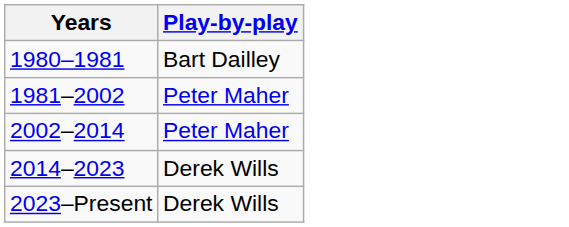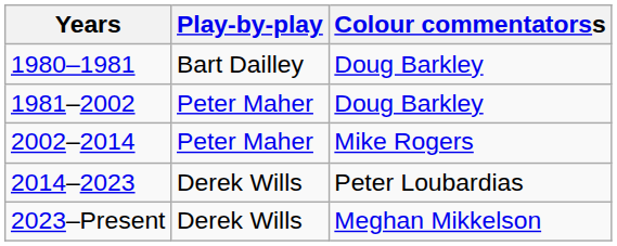 <table class="wikitable">
 <tr>
 <th>Years</th>
 <th><a href='#'>Play-by-play</a></th>
+<th><a href='#'>Colour commentators</a>s</th>
 </tr>
 <tr>
 <td><a href='#'>1980–1981</a></td>
 <td>Bart Dailley</td>
+<td><a href='#'>Doug Barkley</a></td>
 </tr>
 <tr>
 <td><a href='#'>1981</a>–<a href='#'>2002</a></td>
 <td><a href='#'>Peter Maher</a></td>
+<td><a href='#'>Doug Barkley</a></td>
 </tr>
 <tr>
 <td><a href='#'>2002</a>–<a href='#'>2014</a></td>
 <td><a href='#'>Peter Maher</a></td>
+<td><a href='#'>Mike Rogers</a></td>
 </tr>
 <tr>
 <td><a href='#'>2014</a>–<a href='#'>2023</a></td>
 <td>Derek Wills</td>
+<td>Peter Loubardias</td>
 </tr>
 <tr>
 <td><a href='#'>2023</a>–Present</td>
 <td>Derek Wills</td>
+<td><a href='#'>Meghan Mikkelson</a></td>
 </tr>
 </table>
